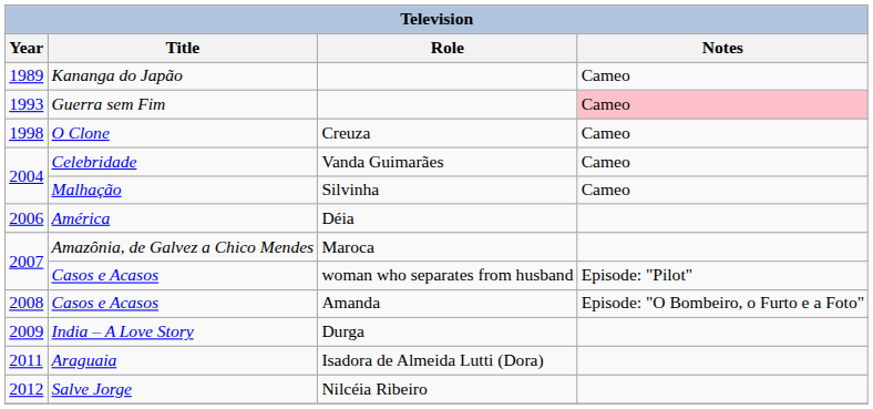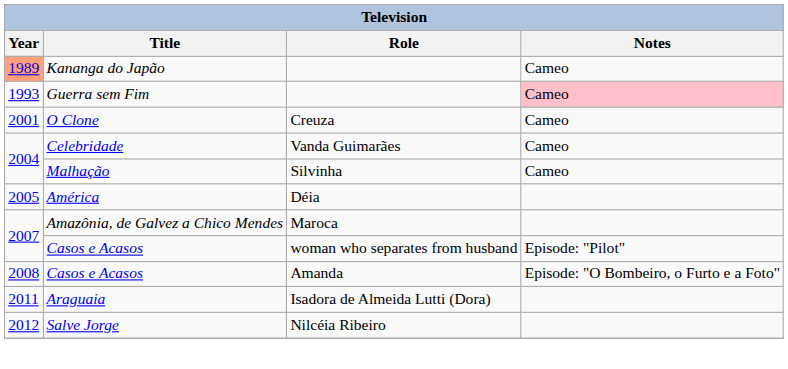 <table class="wikitable" style="font-size: 90%;">
 <tr>
 <th colspan="4" style="background: LightSteelBlue;">Television</th>
 </tr>
 <tr>
 <th>Year</th>
 <th>Title</th>
 <th>Role</th>
 <th>Notes</th>
 </tr>
 <tr>
-<td><a href='#'>1989</a></td>
+<td style="background: lightsalmon;"><a href='#'>1989</a></td>
 <td><em>Kananga do Japão</em></td>
 <td></td>
 <td>Cameo</td>
 </tr>
 <tr>
 <td><a href='#'>1993</a></td>
 <td><em>Guerra sem Fim</em></td>
 <td></td>
 <td style="background: pink;">Cameo</td>
 </tr>
 <tr>
-<td><a href='#'>1998</a></td>
+<td><a href='#'>2001</a></td>
 <td><em><a href='#'>O Clone</a></em></td>
 <td>Creuza</td>
 <td>Cameo</td>
 </tr>
 <tr>
 <td rowspan="2"><a href='#'>2004</a></td>
 <td><em><a href='#'>Celebridade</a></em></td>
 <td>Vanda Guimarães</td>
 <td>Cameo</td>
 </tr>
 <tr>
 <td><em><a href='#'>Malhação</a></em></td>
 <td>Silvinha</td>
 <td>Cameo</td>
 </tr>
 <tr>
-<td><a href='#'>2006</a></td>
+<td><a href='#'>2005</a></td>
 <td><em><a href='#'>América</a></em></td>
 <td>Déia</td>
 <td></td>
 </tr>
 <tr>
 <td rowspan="2"><a href='#'>2007</a></td>
 <td><em>Amazônia, de Galvez a Chico Mendes</em></td>
 <td>Maroca</td>
 <td></td>
 </tr>
 <tr>
 <td><em><a href='#'>Casos e Acasos</a></em></td>
 <td>woman who separates from husband</td>
 <td>Episode: "Pilot"</td>
 </tr>
 <tr>
 <td><a href='#'>2008</a></td>
 <td><em><a href='#'>Casos e Acasos</a></em></td>
 <td>Amanda</td>
 <td>Episode: "O Bombeiro, o Furto e a Foto"</td>
 </tr>
 <tr>
-<td><a href='#'>2009</a></td>
-<td><em><a href='#'>India – A Love Story</a></em></td>
-<td>Durga</td>
-<td></td>
-</tr>
-<tr>
 <td><a href='#'>2011</a></td>
 <td><em><a href='#'>Araguaia</a></em></td>
 <td>Isadora de Almeida Lutti (Dora)</td>
 <td></td>
 </tr>
 <tr>
 <td><a href='#'>2012</a></td>
 <td><em><a href='#'>Salve Jorge</a></em></td>
 <td>Nilcéia Ribeiro</td>
 <td></td>
 </tr>
 <tr>
 </tr>
 </table>
